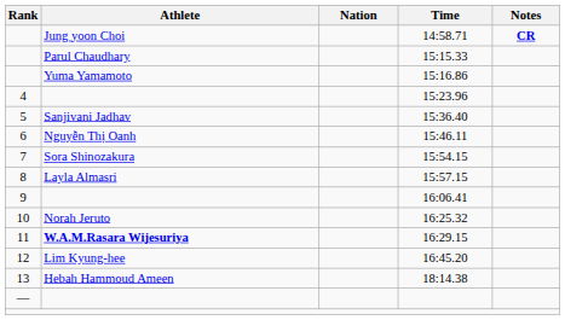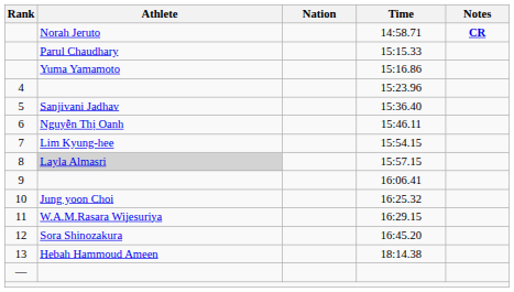 <table class="wikitable sortable" style="text-align:center;width: 55%;">
 <tr>
 <th scope="col" style="width: 10px;">Rank</th>
 <th scope="col">Athlete</th>
 <th scope="col">Nation</th>
 <th scope="col">Time</th>
 <th scope="col">Notes</th>
 </tr>
 <tr>
 <td></td>
-<td align=left><a href='#'>Jung yoon Choi</a></td>
+<td align=left><a href='#'>Norah Jeruto</a></td>
 <td align=left></td>
 <td>14:58.71</td>
 <td><strong><a href='#'>CR</a></strong></td>
 </tr>
 <tr>
 <td></td>
 <td align=left><a href='#'>Parul Chaudhary</a></td>
 <td align=left></td>
 <td>15:15.33</td>
 <td></td>
 </tr>
 <tr>
 <td></td>
 <td align=left><a href='#'>Yuma Yamamoto</a></td>
 <td align=left></td>
 <td>15:16.86</td>
 <td></td>
 </tr>
 <tr>
 <td>4</td>
 <td align=left></td>
 <td align=left></td>
 <td>15:23.96</td>
 <td></td>
 </tr>
 <tr>
 <td>5</td>
 <td align=left><a href='#'>Sanjivani Jadhav</a></td>
 <td align=left></td>
 <td>15:36.40</td>
 <td></td>
 </tr>
 <tr>
 <td>6</td>
 <td align=left><a href='#'>Nguyễn Thị Oanh</a></td>
 <td align=left></td>
 <td>15:46.11</td>
 <td></td>
 </tr>
 <tr>
 <td>7</td>
-<td align=left><a href='#'>Sora Shinozakura</a></td>
+<td align=left><a href='#'>Lim Kyung-hee</a></td>
 <td align=left></td>
 <td>15:54.15</td>
 <td></td>
 </tr>
 <tr>
 <td>8</td>
-<td align=left><a href='#'>Layla Almasri</a></td>
+<td align=left style="background: lightgrey;"><a href='#'>Layla Almasri</a></td>
 <td align=left></td>
 <td>15:57.15</td>
 <td></td>
 </tr>
 <tr>
 <td>9</td>
 <td align=left></td>
 <td align=left></td>
 <td>16:06.41</td>
 <td></td>
 </tr>
 <tr>
 <td>10</td>
-<td align=left><a href='#'>Norah Jeruto</a></td>
+<td align=left><a href='#'>Jung yoon Choi</a></td>
 <td align=left></td>
 <td>16:25.32</td>
 <td></td>
 </tr>
 <tr>
 <td>11</td>
-<td align=left><strong><a href='#'>W.A.M.Rasara Wijesuriya</a></strong></td>
+<td align=left><a href='#'>W.A.M.Rasara Wijesuriya</a></td>
 <td align=left></td>
 <td>16:29.15</td>
 <td></td>
 </tr>
 <tr>
 <td>12</td>
-<td align=left><a href='#'>Lim Kyung-hee</a></td>
+<td align=left><a href='#'>Sora Shinozakura</a></td>
 <td align=left></td>
 <td>16:45.20</td>
 <td></td>
 </tr>
 <tr>
 <td>13</td>
 <td align=left><a href='#'>Hebah Hammoud Ameen</a></td>
 <td align=left></td>
 <td>18:14.38</td>
 <td></td>
 </tr>
 <tr>
 <td>—</td>
 <td align=left></td>
 <td align=left></td>
 <td></td>
 <td></td>
 </tr>
 <tr class="sortbottom">
 <td colspan="5"></td>
 </tr>
 </table>
